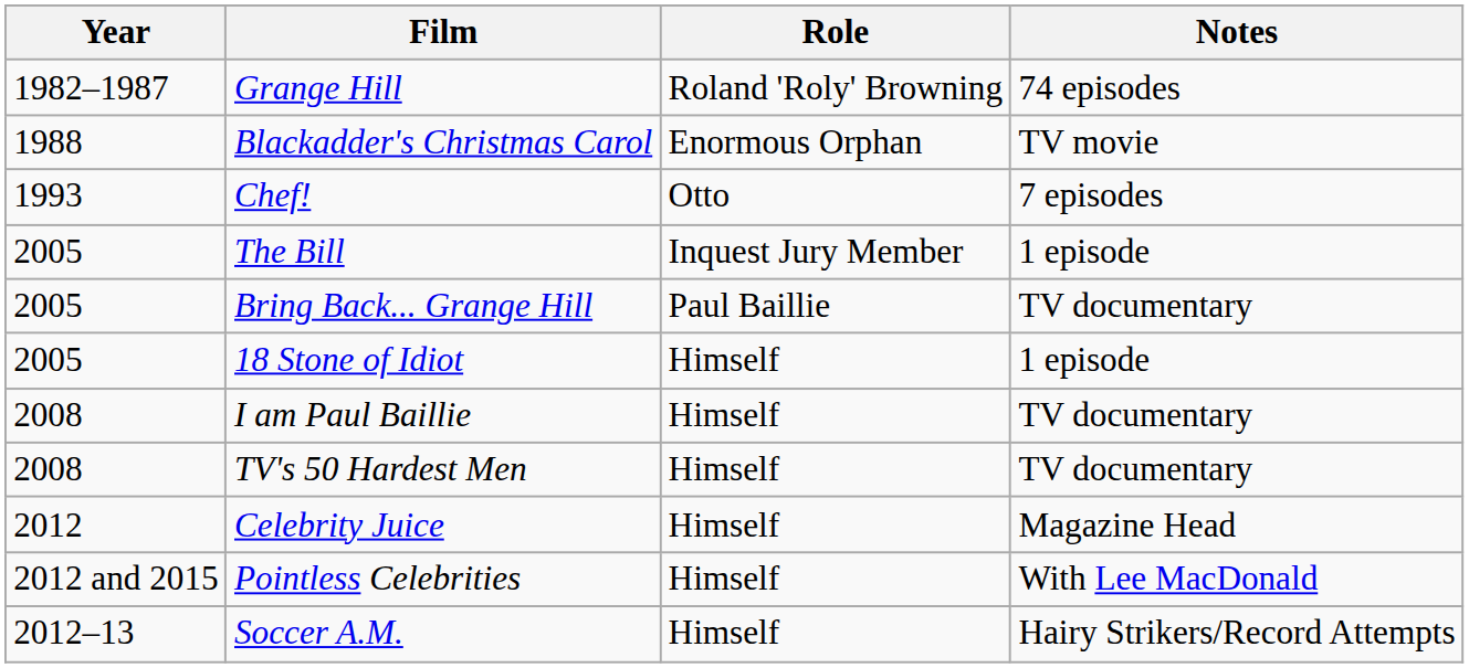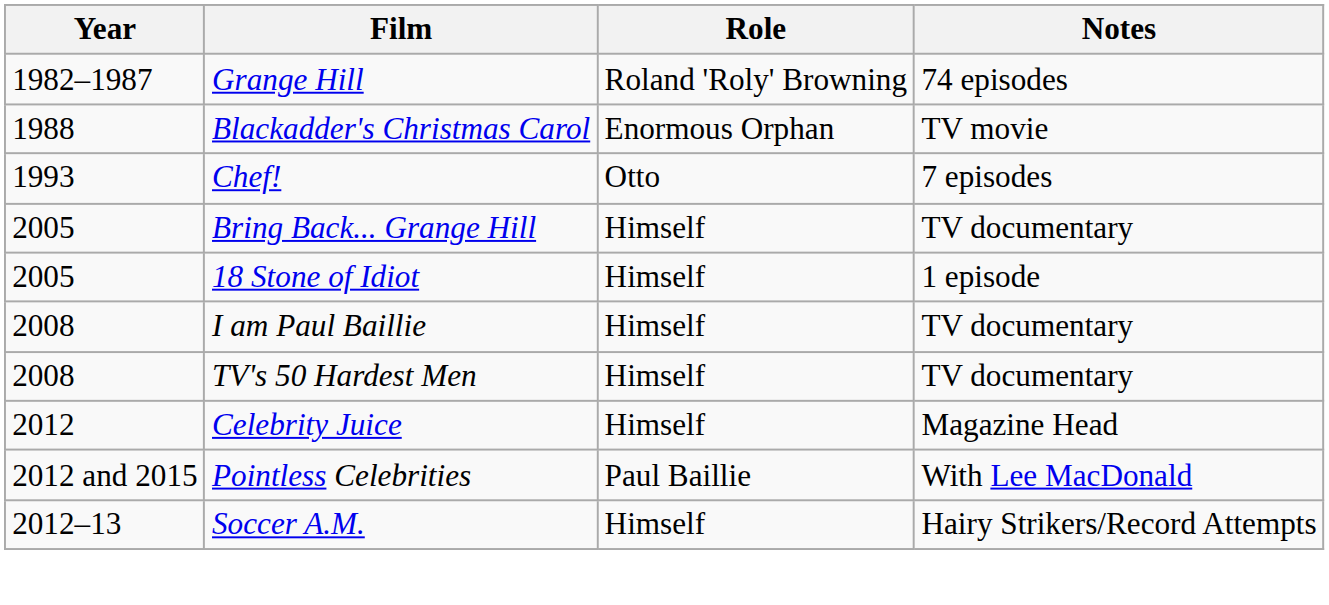 <table class="wikitable sortable">
 <tr>
 <th>Year</th>
 <th>Film</th>
 <th>Role</th>
 <th class="unsortable">Notes</th>
 </tr>
 <tr>
 <td>1982–1987</td>
 <td><em><a href='#'>Grange Hill</a></em></td>
 <td>Roland 'Roly' Browning</td>
 <td>74 episodes</td>
 </tr>
 <tr>
 <td>1988</td>
 <td><em><a href='#'>Blackadder's Christmas Carol</a></em></td>
 <td>Enormous Orphan</td>
 <td>TV movie</td>
 </tr>
 <tr>
 <td>1993</td>
 <td><em><a href='#'>Chef!</a></em></td>
 <td>Otto</td>
 <td>7 episodes</td>
 </tr>
 <tr>
 <td>2005</td>
-<td><em><a href='#'>The Bill</a></em></td>
-<td>Inquest Jury Member</td>
-<td>1 episode</td>
-</tr>
-<tr>
-<td>2005</td>
 <td><em><a href='#'>Bring Back... Grange Hill</a></em></td>
-<td>Paul Baillie</td>
+<td>Himself</td>
 <td>TV documentary</td>
 </tr>
 <tr>
 <td>2005</td>
 <td><em><a href='#'>18 Stone of Idiot</a></em></td>
 <td>Himself</td>
 <td>1 episode</td>
 </tr>
 <tr>
 <td>2008</td>
 <td><em>I am Paul Baillie</em></td>
 <td>Himself</td>
 <td>TV documentary</td>
 </tr>
 <tr>
 <td>2008</td>
 <td><em>TV's 50 Hardest Men</em></td>
 <td>Himself</td>
 <td>TV documentary</td>
 </tr>
 <tr>
 <td>2012</td>
 <td><em><a href='#'>Celebrity Juice</a></em></td>
 <td>Himself</td>
 <td>Magazine Head</td>
 </tr>
 <tr>
 <td>2012 and 2015</td>
 <td><em><a href='#'>Pointless</a> Celebrities</em></td>
-<td>Himself</td>
+<td>Paul Baillie</td>
 <td>With <a href='#'>Lee MacDonald</a></td>
 </tr>
 <tr>
 <td>2012–13</td>
 <td><em><a href='#'>Soccer A.M.</a></em></td>
 <td>Himself</td>
 <td>Hairy Strikers/Record Attempts</td>
 </tr>
 </table>
